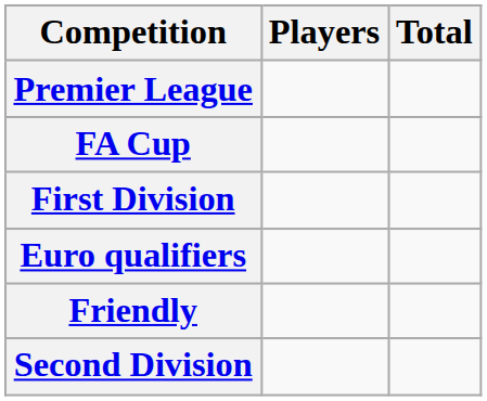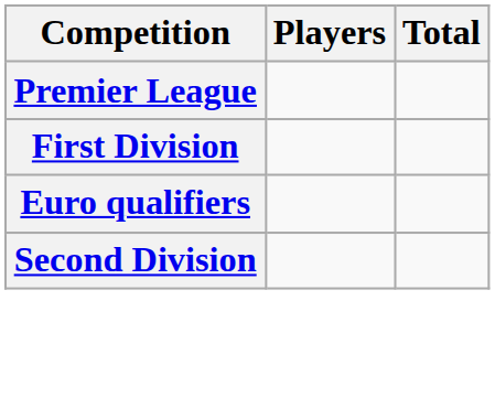 <table class="sortable wikitable plainrowheaders">
 <tr>
 <th scope="col">Competition</th>
 <th scope="col">Players</th>
 <th scope="col">Total</th>
 </tr>
 <tr>
 <th scope="row"><a href='#'>Premier League</a></th>
-<td align="center"></td>
-<td align="center"></td>
-</tr>
-<tr>
-<th scope="row"><a href='#'>FA Cup</a></th>
 <td align="center"></td>
 <td align="center"></td>
 </tr>
 <tr>
 <th scope="row"><a href='#'>First Division</a></th>
 <td align="center"></td>
 <td align="center"></td>
 </tr>
 <tr>
 <th scope="row"><a href='#'>Euro qualifiers</a></th>
 <td align="center"></td>
 <td align="center"></td>
 </tr>
 <tr>
-<th scope="row"><a href='#'>Friendly</a></th>
-<td align="center"></td>
-<td align="center"></td>
-</tr>
-<tr>
 <th scope="row"><a href='#'>Second Division</a></th>
 <td align="center"></td>
 <td align="center"></td>
 </tr>
 </table>
